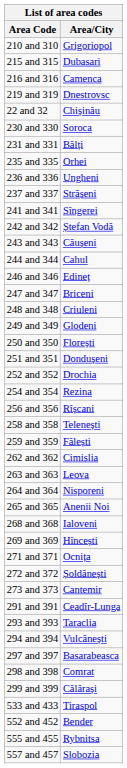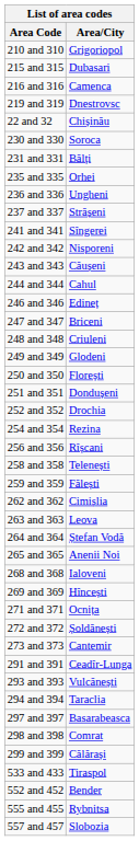 <table class="wikitable" border=1>
 <tr>
 <th colspan="2">List of area codes</th>
 </tr>
 <tr>
 <th>Area Code</th>
 <th>Area/City</th>
 </tr>
 <tr>
 <td>210 and 310</td>
 <td><a href='#'>Grigoriopol</a></td>
 </tr>
 <tr>
 <td>215 and 315</td>
 <td><a href='#'>Dubasari</a></td>
 </tr>
 <tr>
 <td>216 and 316</td>
 <td><a href='#'>Camenca</a></td>
 </tr>
 <tr>
 <td>219 and 319</td>
 <td><a href='#'>Dnestrovsc</a></td>
 </tr>
 <tr>
 <td>22 and 32</td>
 <td><a href='#'>Chișinău</a></td>
 </tr>
 <tr>
 <td>230 and 330</td>
 <td><a href='#'>Soroca</a></td>
 </tr>
 <tr>
 <td>231 and 331</td>
 <td><a href='#'>Bălți</a></td>
 </tr>
 <tr>
 <td>235 and 335</td>
 <td><a href='#'>Orhei</a></td>
 </tr>
 <tr>
 <td>236 and 336</td>
 <td><a href='#'>Ungheni</a></td>
 </tr>
 <tr>
 <td>237 and 337</td>
 <td><a href='#'>Strășeni</a></td>
 </tr>
 <tr>
 <td>241 and 341</td>
 <td><a href='#'>Sîngerei</a></td>
 </tr>
 <tr>
 <td>242 and 342</td>
-<td><a href='#'>Ștefan Vodă</a></td>
+<td><a href='#'>Nisporeni</a></td>
 </tr>
 <tr>
 <td>243 and 343</td>
 <td><a href='#'>Căușeni</a></td>
 </tr>
 <tr>
 <td>244 and 344</td>
 <td><a href='#'>Cahul</a></td>
 </tr>
 <tr>
 <td>246 and 346</td>
 <td><a href='#'>Edineț</a></td>
 </tr>
 <tr>
 <td>247 and 347</td>
 <td><a href='#'>Briceni</a></td>
 </tr>
 <tr>
 <td>248 and 348</td>
 <td><a href='#'>Criuleni</a></td>
 </tr>
 <tr>
 <td>249 and 349</td>
 <td><a href='#'>Glodeni</a></td>
 </tr>
 <tr>
 <td>250 and 350</td>
 <td><a href='#'>Florești</a></td>
 </tr>
 <tr>
 <td>251 and 351</td>
 <td><a href='#'>Dondușeni</a></td>
 </tr>
 <tr>
 <td>252 and 352</td>
 <td><a href='#'>Drochia</a></td>
 </tr>
 <tr>
 <td>254 and 354</td>
 <td><a href='#'>Rezina</a></td>
 </tr>
 <tr>
 <td>256 and 356</td>
 <td><a href='#'>Rîșcani</a></td>
 </tr>
 <tr>
 <td>258 and 358</td>
 <td><a href='#'>Telenești</a></td>
 </tr>
 <tr>
 <td>259 and 359</td>
 <td><a href='#'>Fălești</a></td>
 </tr>
 <tr>
 <td>262 and 362</td>
 <td><a href='#'>Cimișlia</a></td>
 </tr>
 <tr>
 <td>263 and 363</td>
 <td><a href='#'>Leova</a></td>
 </tr>
 <tr>
 <td>264 and 364</td>
-<td><a href='#'>Nisporeni</a></td>
+<td><a href='#'>Ștefan Vodă</a></td>
 </tr>
 <tr>
 <td>265 and 365</td>
 <td><a href='#'>Anenii Noi</a></td>
 </tr>
 <tr>
 <td>268 and 368</td>
 <td><a href='#'>Ialoveni</a></td>
 </tr>
 <tr>
 <td>269 and 369</td>
 <td><a href='#'>Hîncești</a></td>
 </tr>
 <tr>
 <td>271 and 371</td>
 <td><a href='#'>Ocnița</a></td>
 </tr>
 <tr>
 <td>272 and 372</td>
 <td><a href='#'>Șoldănești</a></td>
 </tr>
 <tr>
 <td>273 and 373</td>
 <td><a href='#'>Cantemir</a></td>
 </tr>
 <tr>
 <td>291 and 391</td>
 <td><a href='#'>Ceadîr-Lunga</a></td>
 </tr>
 <tr>
 <td>293 and 393</td>
-<td><a href='#'>Taraclia</a></td>
+<td><a href='#'>Vulcănești</a></td>
 </tr>
 <tr>
 <td>294 and 394</td>
-<td><a href='#'>Vulcănești</a></td>
+<td><a href='#'>Taraclia</a></td>
 </tr>
 <tr>
 <td>297 and 397</td>
 <td><a href='#'>Basarabeasca</a></td>
 </tr>
 <tr>
 <td>298 and 398</td>
 <td><a href='#'>Comrat</a></td>
 </tr>
 <tr>
 <td>299 and 399</td>
 <td><a href='#'>Călărași</a></td>
 </tr>
 <tr>
 <td>533 and 433</td>
 <td><a href='#'>Tiraspol</a></td>
 </tr>
 <tr>
 <td>552 and 452</td>
 <td><a href='#'>Bender</a></td>
 </tr>
 <tr>
 <td>555 and 455</td>
 <td><a href='#'>Rybnitsa</a></td>
 </tr>
 <tr>
 <td>557 and 457</td>
 <td><a href='#'>Slobozia</a></td>
 </tr>
 </table>
